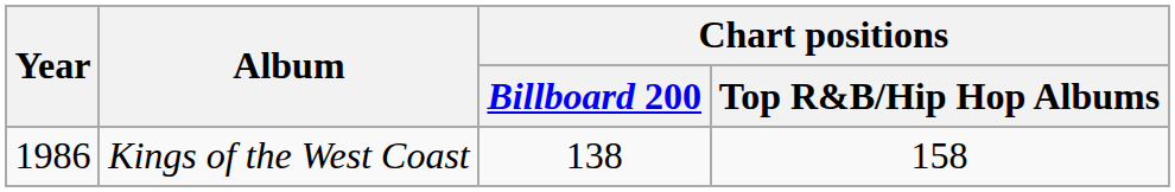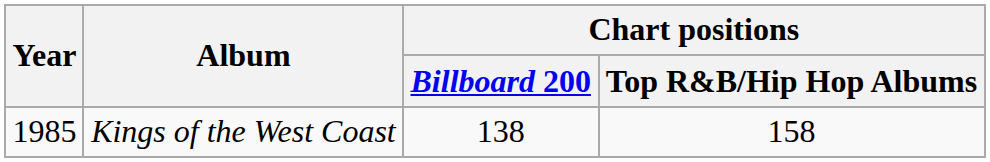 <table class="wikitable">
 <tr>
 <th rowspan="2">Year</th>
 <th rowspan="2">Album</th>
 <th colspan="2">Chart positions</th>
 </tr>
 <tr>
 <th><a href='#'><em>Billboard</em> 200</a></th>
 <th>Top R&B/Hip Hop Albums</th>
 </tr>
 <tr>
-<td>1986</td>
+<td>1985</td>
 <td><em>Kings of the West Coast</em></td>
 <td style="text-align:center;">138</td>
 <td style="text-align:center;">158</td>
 </tr>
 </table>
